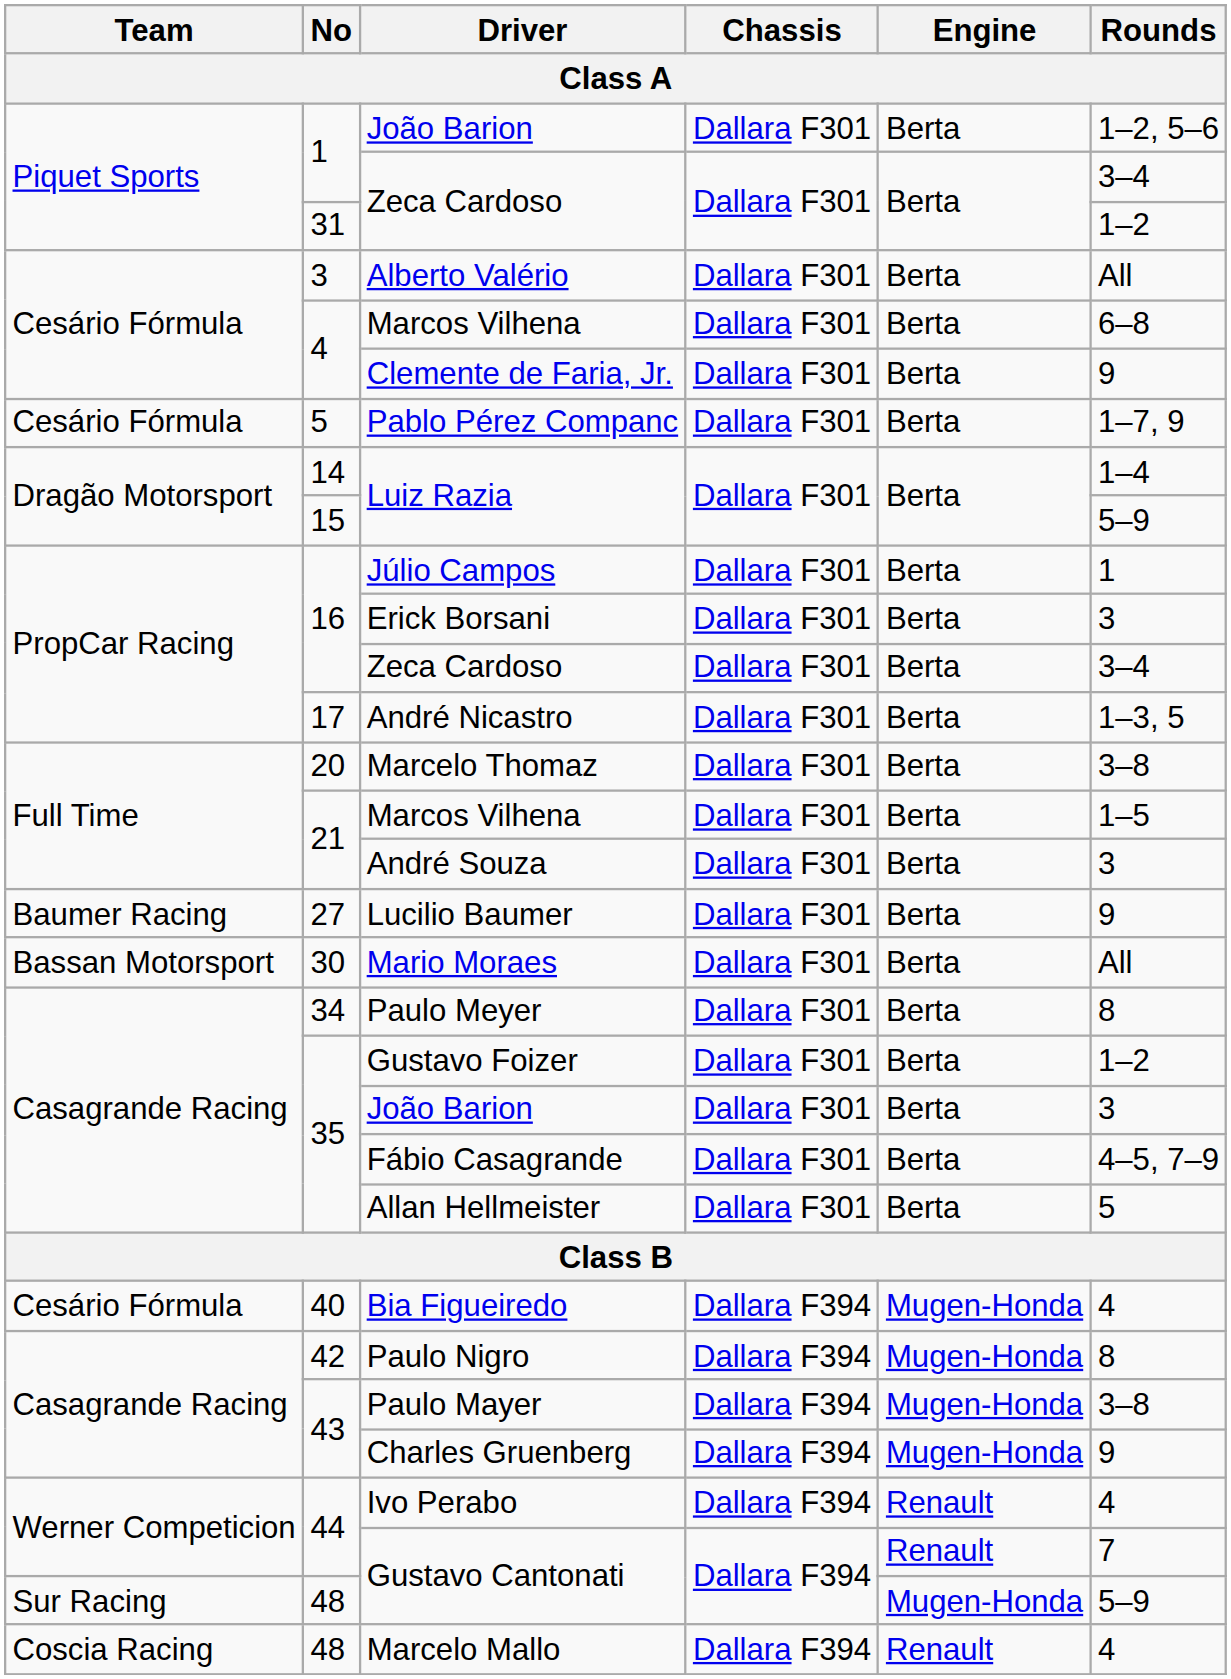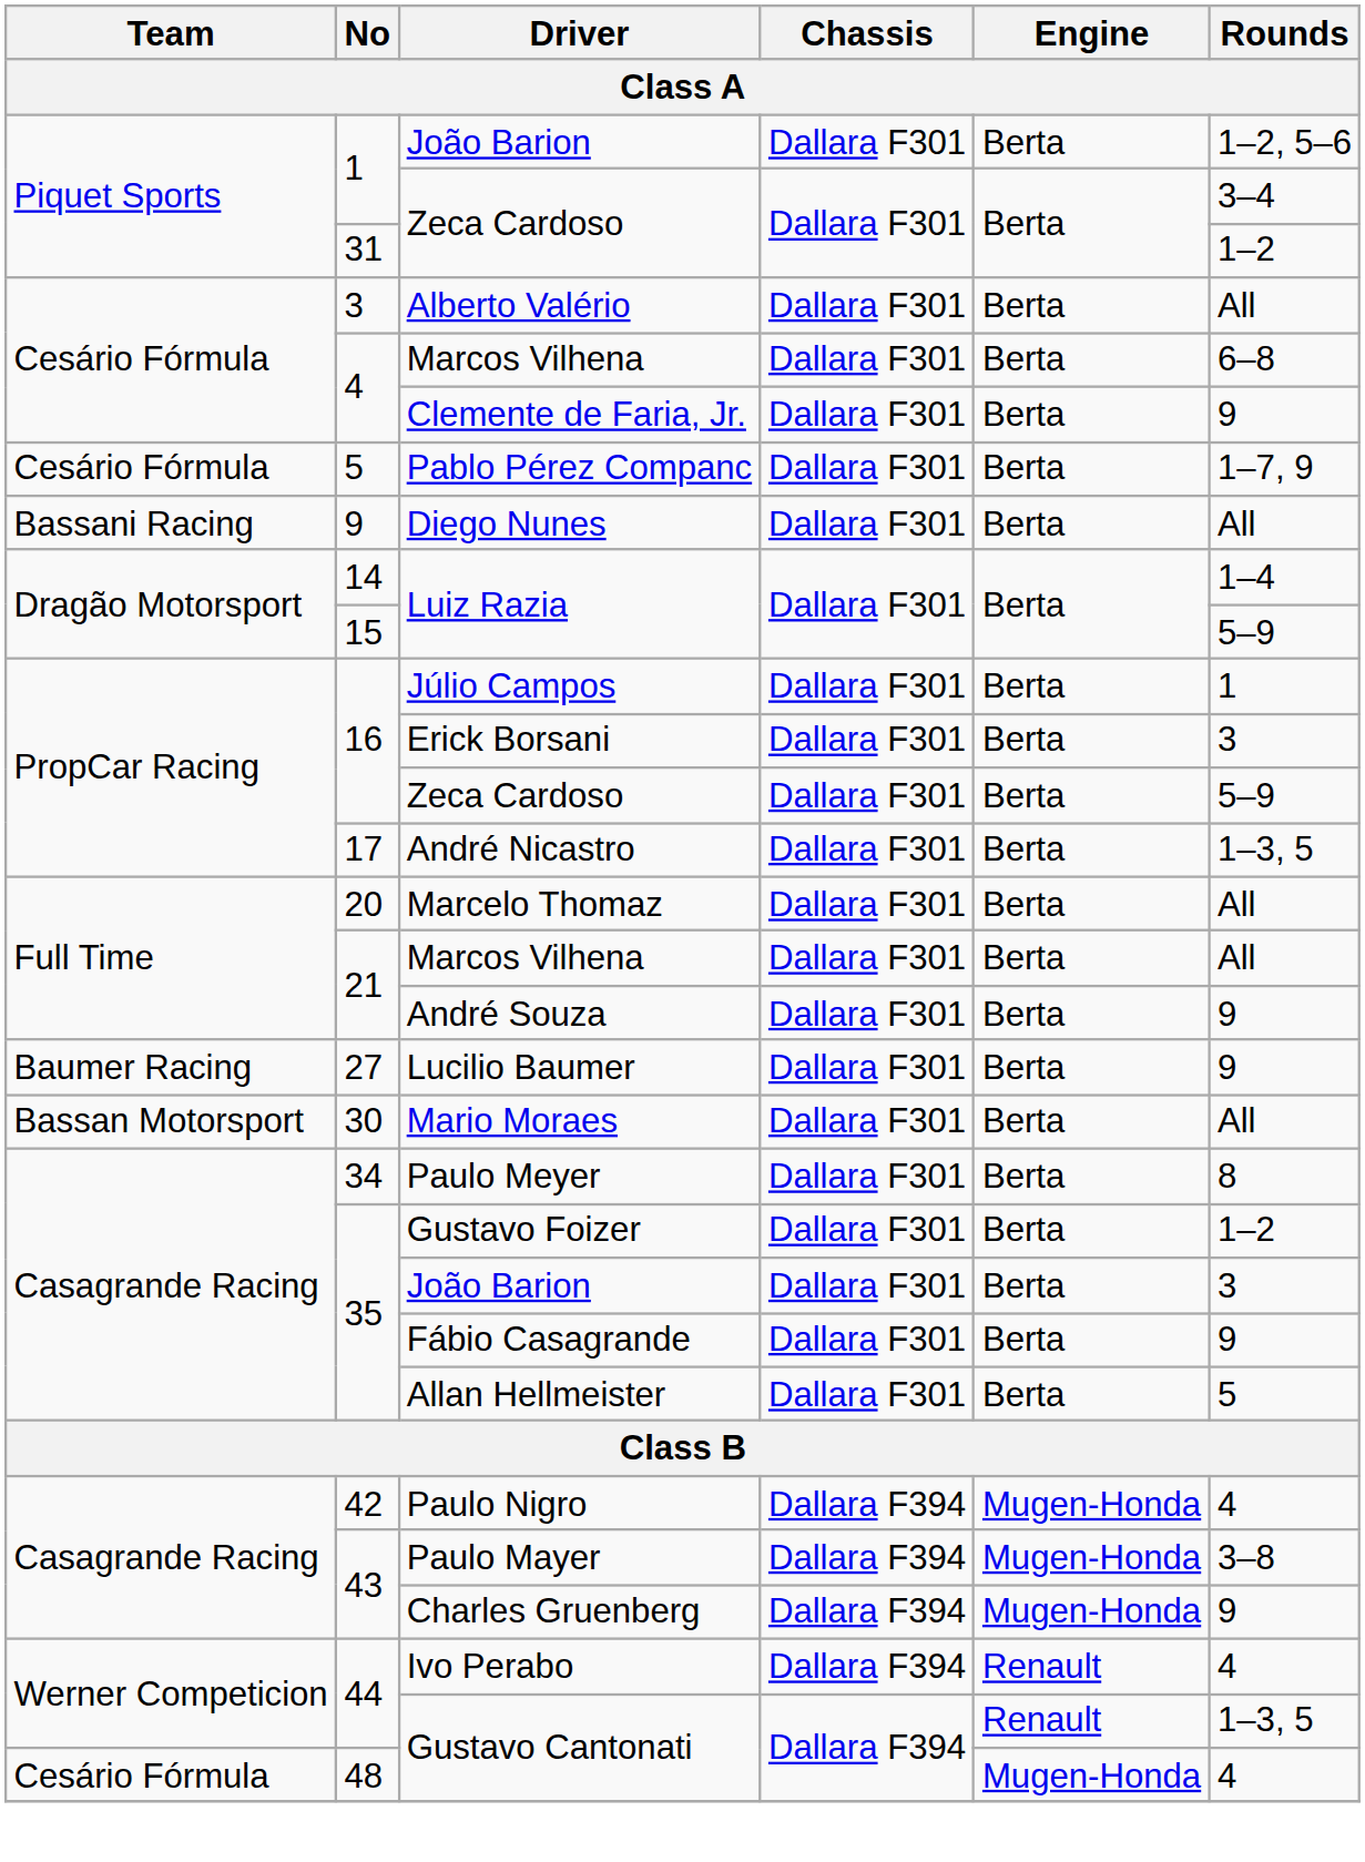 <table class="wikitable" style="font-size: 85%;">
 <tr>
 <th>Team</th>
 <th>No</th>
 <th>Driver</th>
 <th>Chassis</th>
 <th>Engine</th>
 <th>Rounds</th>
 </tr>
 <tr>
 <th colspan=6>Class A</th>
 </tr>
 <tr>
 <td rowspan=3> <a href='#'>Piquet Sports</a></td>
 <td rowspan=2>1</td>
 <td> <a href='#'>João Barion</a></td>
 <td><a href='#'>Dallara</a> F301</td>
 <td>Berta</td>
 <td>1–2, 5–6</td>
 </tr>
 <tr>
 <td rowspan=2> Zeca Cardoso</td>
 <td rowspan=2><a href='#'>Dallara</a> F301</td>
 <td rowspan=2>Berta</td>
 <td>3–4</td>
 </tr>
 <tr>
 <td>31</td>
 <td>1–2</td>
 </tr>
 <tr>
 <td rowspan=3> Cesário Fórmula</td>
 <td>3</td>
 <td> <a href='#'>Alberto Valério</a></td>
 <td><a href='#'>Dallara</a> F301</td>
 <td>Berta</td>
 <td>All</td>
 </tr>
 <tr>
 <td rowspan=2>4</td>
 <td> Marcos Vilhena</td>
 <td><a href='#'>Dallara</a> F301</td>
 <td>Berta</td>
 <td>6–8</td>
 </tr>
 <tr>
 <td> <a href='#'>Clemente de Faria, Jr.</a></td>
 <td><a href='#'>Dallara</a> F301</td>
 <td>Berta</td>
 <td>9</td>
 </tr>
 <tr>
 <td> Cesário Fórmula</td>
 <td>5</td>
 <td> <a href='#'>Pablo Pérez Companc</a></td>
 <td><a href='#'>Dallara</a> F301</td>
 <td>Berta</td>
 <td>1–7, 9</td>
 </tr>
 <tr>
+<td> Bassani Racing</td>
+<td>9</td>
+<td> <a href='#'>Diego Nunes</a></td>
+<td><a href='#'>Dallara</a> F301</td>
+<td>Berta</td>
+<td>All</td>
+</tr>
+<tr>
 <td rowspan=2> Dragão Motorsport</td>
 <td>14</td>
 <td rowspan=2> <a href='#'>Luiz Razia</a></td>
 <td rowspan=2><a href='#'>Dallara</a> F301</td>
 <td rowspan=2>Berta</td>
 <td>1–4</td>
 </tr>
 <tr>
 <td>15</td>
 <td>5–9</td>
 </tr>
 <tr>
 <td rowspan=4> PropCar Racing</td>
 <td rowspan=3>16</td>
 <td> <a href='#'>Júlio Campos</a></td>
 <td><a href='#'>Dallara</a> F301</td>
 <td>Berta</td>
 <td>1</td>
 </tr>
 <tr>
 <td> Erick Borsani</td>
 <td><a href='#'>Dallara</a> F301</td>
 <td>Berta</td>
 <td>3</td>
 </tr>
 <tr>
 <td> Zeca Cardoso</td>
 <td><a href='#'>Dallara</a> F301</td>
 <td>Berta</td>
-<td>3–4</td>
+<td>5–9</td>
 </tr>
 <tr>
 <td>17</td>
 <td> André Nicastro</td>
 <td><a href='#'>Dallara</a> F301</td>
 <td>Berta</td>
 <td>1–3, 5</td>
 </tr>
 <tr>
 <td rowspan=3> Full Time</td>
 <td>20</td>
 <td> Marcelo Thomaz</td>
 <td><a href='#'>Dallara</a> F301</td>
 <td>Berta</td>
-<td>3–8</td>
+<td>All</td>
 </tr>
 <tr>
 <td rowspan=2>21</td>
 <td> Marcos Vilhena</td>
 <td><a href='#'>Dallara</a> F301</td>
 <td>Berta</td>
-<td>1–5</td>
+<td>All</td>
 </tr>
 <tr>
 <td> André Souza</td>
 <td><a href='#'>Dallara</a> F301</td>
 <td>Berta</td>
-<td>3</td>
+<td>9</td>
 </tr>
 <tr>
 <td> Baumer Racing</td>
 <td>27</td>
 <td> Lucilio Baumer</td>
 <td><a href='#'>Dallara</a> F301</td>
 <td>Berta</td>
 <td>9</td>
 </tr>
 <tr>
 <td> Bassan Motorsport</td>
 <td>30</td>
 <td> <a href='#'>Mario Moraes</a></td>
 <td><a href='#'>Dallara</a> F301</td>
 <td>Berta</td>
 <td>All</td>
 </tr>
 <tr>
 <td rowspan=5> Casagrande Racing</td>
 <td>34</td>
 <td> Paulo Meyer</td>
 <td><a href='#'>Dallara</a> F301</td>
 <td>Berta</td>
 <td>8</td>
 </tr>
 <tr>
 <td rowspan=4>35</td>
 <td> Gustavo Foizer</td>
 <td><a href='#'>Dallara</a> F301</td>
 <td>Berta</td>
 <td>1–2</td>
 </tr>
 <tr>
 <td> <a href='#'>João Barion</a></td>
 <td><a href='#'>Dallara</a> F301</td>
 <td>Berta</td>
 <td>3</td>
 </tr>
 <tr>
 <td> Fábio Casagrande</td>
 <td><a href='#'>Dallara</a> F301</td>
 <td>Berta</td>
-<td>4–5, 7–9</td>
+<td>9</td>
 </tr>
 <tr>
 <td> Allan Hellmeister</td>
 <td><a href='#'>Dallara</a> F301</td>
 <td>Berta</td>
 <td>5</td>
 </tr>
 <tr>
 <th colspan=6>Class B</th>
 </tr>
 <tr>
-<td> Cesário Fórmula</td>
-<td>40</td>
-<td> <a href='#'>Bia Figueiredo</a></td>
-<td><a href='#'>Dallara</a> F394</td>
-<td><a href='#'>Mugen-Honda</a></td>
-<td>4</td>
-</tr>
-<tr>
 <td rowspan=3> Casagrande Racing</td>
 <td>42</td>
 <td> Paulo Nigro</td>
 <td><a href='#'>Dallara</a> F394</td>
 <td><a href='#'>Mugen-Honda</a></td>
-<td>8</td>
+<td>4</td>
 </tr>
 <tr>
 <td rowspan=2>43</td>
 <td> Paulo Mayer</td>
 <td><a href='#'>Dallara</a> F394</td>
 <td><a href='#'>Mugen-Honda</a></td>
 <td>3–8</td>
 </tr>
 <tr>
 <td> Charles Gruenberg</td>
 <td><a href='#'>Dallara</a> F394</td>
 <td><a href='#'>Mugen-Honda</a></td>
 <td>9</td>
 </tr>
 <tr>
 <td rowspan=2> Werner Competicion</td>
 <td rowspan=2>44</td>
 <td> Ivo Perabo</td>
 <td><a href='#'>Dallara</a> F394</td>
 <td><a href='#'>Renault</a></td>
 <td>4</td>
 </tr>
 <tr>
 <td rowspan=2> Gustavo Cantonati</td>
 <td rowspan=2><a href='#'>Dallara</a> F394</td>
 <td><a href='#'>Renault</a></td>
-<td>7</td>
+<td>1–3, 5</td>
 </tr>
 <tr>
-<td> Sur Racing</td>
+<td> Cesário Fórmula</td>
 <td>48</td>
 <td><a href='#'>Mugen-Honda</a></td>
-<td>5–9</td>
-</tr>
-<tr>
-<td> Coscia Racing</td>
-<td>48</td>
-<td> Marcelo Mallo</td>
-<td><a href='#'>Dallara</a> F394</td>
-<td><a href='#'>Renault</a></td>
 <td>4</td>
 </tr>
 <tr>
 </tr>
 </table>
